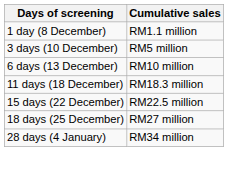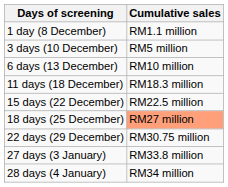 <table class=wikitable>
 <tr>
 <th>Days of screening</th>
 <th>Cumulative sales</th>
 </tr>
 <tr>
 <td>1 day (8 December)</td>
 <td>RM1.1 million</td>
 </tr>
 <tr>
 <td>3 days (10 December)</td>
 <td>RM5 million</td>
 </tr>
 <tr>
 <td>6 days (13 December)</td>
 <td>RM10 million</td>
 </tr>
 <tr>
 <td>11 days (18 December)</td>
 <td>RM18.3 million</td>
 </tr>
 <tr>
 <td>15 days (22 December)</td>
 <td>RM22.5 million</td>
 </tr>
 <tr>
 <td>18 days (25 December)</td>
-<td>RM27 million</td>
+<td style="background: lightsalmon;">RM27 million</td>
+</tr>
+<tr>
+<td>22 days (29 December)</td>
+<td>RM30.75 million</td>
+</tr>
+<tr>
+<td>27 days (3 January)</td>
+<td>RM33.8 million</td>
 </tr>
 <tr>
 <td>28 days (4 January)</td>
 <td>RM34 million</td>
 </tr>
 </table>
